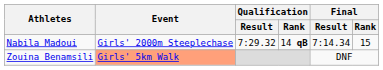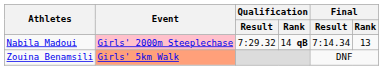 <table class="wikitable" border="1" style="font-size:90%">
 <tr>
 <th rowspan=2>Athletes</th>
 <th rowspan=2>Event</th>
 <th colspan=2>Qualification</th>
 <th colspan=2>Final</th>
 </tr>
 <tr>
 <th>Result</th>
 <th>Rank</th>
 <th>Result</th>
 <th>Rank</th>
 </tr>
 <tr>
 <td><a href='#'>Nabila Madoui</a></td>
-<td><a href='#'>Girls' 2000m Steeplechase</a></td>
+<td style="background: pink;"><a href='#'>Girls' 2000m Steeplechase</a></td>
 <td align=center>7:29.32</td>
 <td align=center>14 <strong>qB</strong></td>
 <td align=center>7:14.34</td>
-<td align=center>15</td>
+<td align=center>13</td>
 </tr>
 <tr>
 <td><a href='#'>Zouina Benamsili</a></td>
 <td style="background: lightsalmon;"><a href='#'>Girls' 5km Walk</a></td>
 <td colspan=2 bgcolor=#DCDCDC></td>
 <td align=center colspan=2>DNF</td>
 </tr>
 </table>
